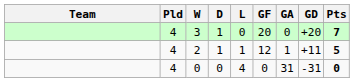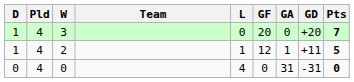 <table class="wikitable" style="text-align:center;">
 <tr>
-<th width=175>Team</th>
+<th style="width:20px;" abbr="Drawn">D</th>
 <th style="width:20px;" abbr="Played">Pld</th>
 <th style="width:20px;" abbr="Won">W</th>
-<th style="width:20px;" abbr="Drawn">D</th>
+<th width=175>Team</th>
 <th style="width:20px;" abbr="Lost">L</th>
 <th style="width:20px;" abbr="Goals for">GF</th>
 <th style="width:20px;" abbr="Goals against">GA</th>
 <th style="width:20px;" abbr="Goal difference">GD</th>
 <th style="width:20px;" abbr="Points">Pts</th>
 </tr>
 <tr bgcolor="#ccffcc">
-<td align=left></td>
+<td>1</td>
 <td>4</td>
 <td>3</td>
-<td>1</td>
+<td align=left></td>
 <td>0</td>
 <td>20</td>
 <td>0</td>
 <td>+20</td>
 <td><strong>7</strong></td>
 </tr>
 <tr>
-<td align=left></td>
+<td>1</td>
 <td>4</td>
 <td>2</td>
-<td>1</td>
+<td align=left></td>
 <td>1</td>
 <td>12</td>
 <td>1</td>
 <td>+11</td>
 <td><strong>5</strong></td>
 </tr>
 <tr>
-<td align=left></td>
+<td>0</td>
 <td>4</td>
 <td>0</td>
-<td>0</td>
+<td align=left></td>
 <td>4</td>
 <td>0</td>
 <td>31</td>
 <td>-31</td>
 <td><strong>0</strong></td>
 </tr>
 </table>
